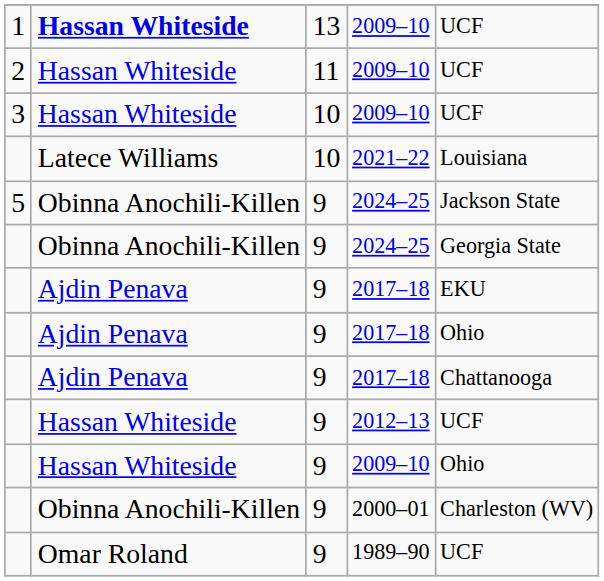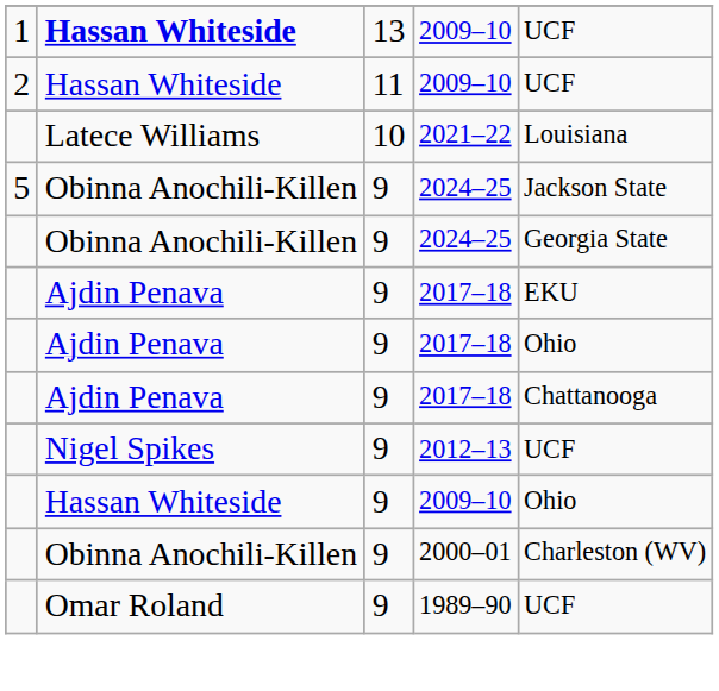 <table class="wikitable">
 <tr>
 </tr>
 <tr>
 <td>1</td>
 <td><strong><a href='#'>Hassan Whiteside</a></strong></td>
 <td>13</td>
 <td style="font-size:80%;"><a href='#'>2009–10</a></td>
 <td style="font-size:80%;">UCF</td>
 </tr>
 <tr>
 <td>2</td>
 <td><a href='#'>Hassan Whiteside</a></td>
 <td>11</td>
-<td style="font-size:80%;"><a href='#'>2009–10</a></td>
-<td style="font-size:80%;">UCF</td>
-</tr>
-<tr>
-<td>3</td>
-<td><a href='#'>Hassan Whiteside</a></td>
-<td>10</td>
 <td style="font-size:80%;"><a href='#'>2009–10</a></td>
 <td style="font-size:80%;">UCF</td>
 </tr>
 <tr>
 <td></td>
 <td>Latece Williams</td>
 <td>10</td>
 <td style="font-size:80%;"><a href='#'>2021–22</a></td>
 <td style="font-size:80%;">Louisiana</td>
 </tr>
 <tr>
 <td>5</td>
 <td>Obinna Anochili-Killen</td>
 <td>9</td>
 <td style="font-size:80%;"><a href='#'>2024–25</a></td>
 <td style="font-size:80%;">Jackson State</td>
 </tr>
 <tr .>
 <td></td>
 <td>Obinna Anochili-Killen</td>
 <td>9</td>
 <td style="font-size:80%;"><a href='#'>2024–25</a></td>
 <td style="font-size:80%;">Georgia State</td>
 </tr>
 <tr>
 <td></td>
 <td><a href='#'>Ajdin Penava</a></td>
 <td>9</td>
 <td style="font-size:80%;"><a href='#'>2017–18</a></td>
 <td style="font-size:80%;">EKU</td>
 </tr>
 <tr>
 <td></td>
 <td><a href='#'>Ajdin Penava</a></td>
 <td>9</td>
 <td style="font-size:80%;"><a href='#'>2017–18</a></td>
 <td style="font-size:80%;">Ohio</td>
 </tr>
 <tr>
 <td></td>
 <td><a href='#'>Ajdin Penava</a></td>
 <td>9</td>
 <td style="font-size:80%;"><a href='#'>2017–18</a></td>
 <td style="font-size:80%;">Chattanooga</td>
 </tr>
 <tr>
 <td></td>
-<td><a href='#'>Hassan Whiteside</a></td>
+<td><a href='#'>Nigel Spikes</a></td>
 <td>9</td>
 <td style="font-size:80%;"><a href='#'>2012–13</a></td>
 <td style="font-size:80%;">UCF</td>
 </tr>
 <tr>
 <td></td>
 <td><a href='#'>Hassan Whiteside</a></td>
 <td>9</td>
 <td style="font-size:80%;"><a href='#'>2009–10</a></td>
 <td style="font-size:80%;">Ohio</td>
 </tr>
 <tr>
 <td></td>
 <td>Obinna Anochili-Killen</td>
 <td>9</td>
 <td style="font-size:80%;">2000–01</td>
 <td style="font-size:80%;">Charleston (WV)</td>
 </tr>
 <tr>
 <td></td>
 <td>Omar Roland</td>
 <td>9</td>
 <td style="font-size:80%;">1989–90</td>
 <td style="font-size:80%;">UCF</td>
 </tr>
 </table>
